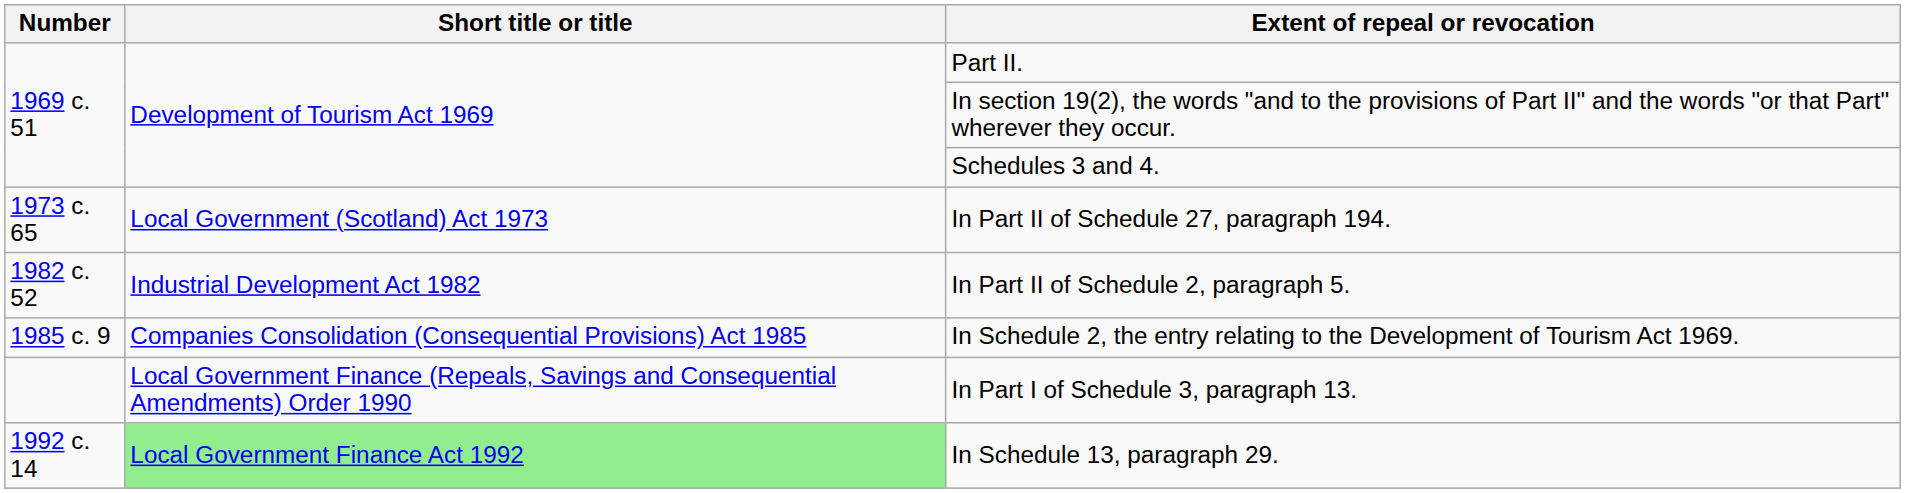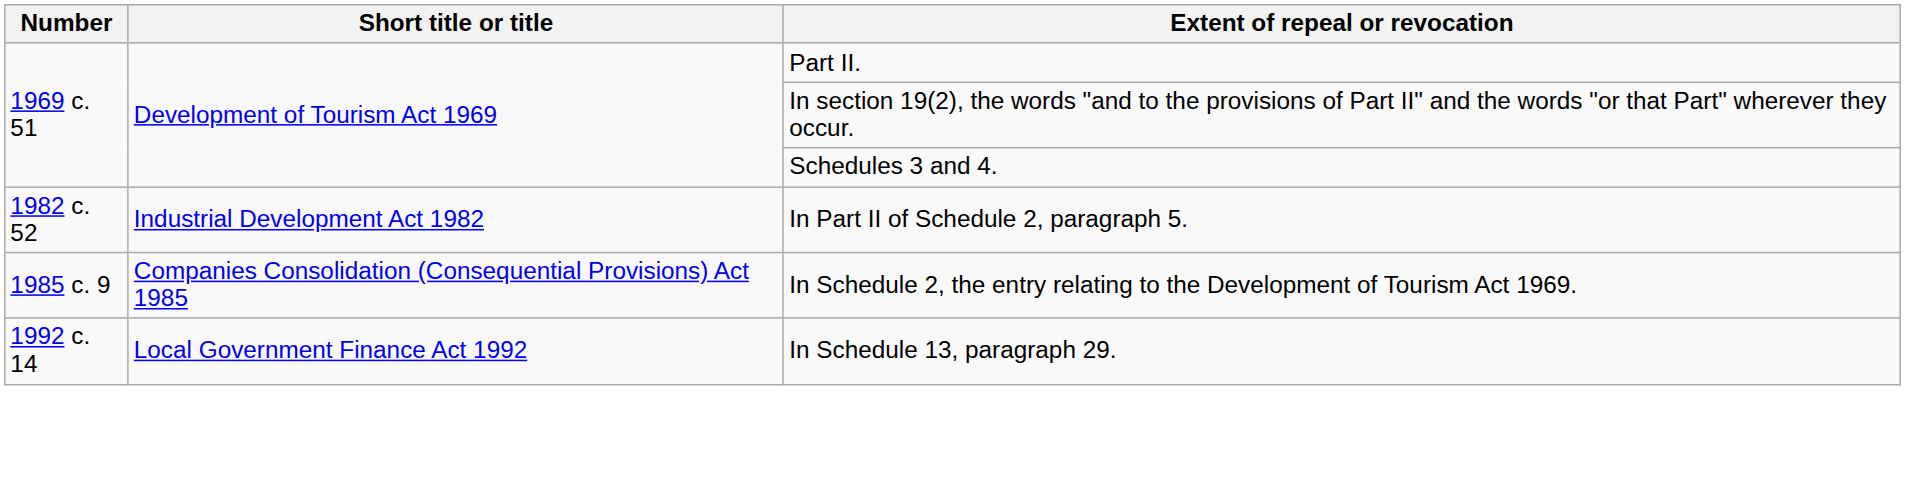 <table class="wikitable">
 <tr>
 <th>Number</th>
 <th>Short title or title</th>
 <th>Extent of repeal or revocation</th>
 </tr>
 <tr>
 <td rowspan=3><a href='#'>1969</a> c. 51</td>
 <td rowspan=3><a href='#'>Development of Tourism Act 1969</a></td>
 <td>Part II.</td>
 </tr>
 <tr>
 <td>In section 19(2), the words "and to the provisions of Part II" and the words "or that Part" wherever they occur.</td>
 </tr>
 <tr>
 <td>Schedules 3 and 4.</td>
 </tr>
 <tr>
-<td><a href='#'>1973</a> c. 65</td>
-<td><a href='#'>Local Government (Scotland) Act 1973</a></td>
-<td>In Part II of Schedule 27, paragraph 194.</td>
-</tr>
-<tr>
 <td><a href='#'>1982</a> c. 52</td>
 <td><a href='#'>Industrial Development Act 1982</a></td>
 <td>In Part II of Schedule 2, paragraph 5.</td>
 </tr>
 <tr>
 <td><a href='#'>1985</a> c. 9</td>
 <td><a href='#'>Companies Consolidation (Consequential Provisions) Act 1985</a></td>
 <td>In Schedule 2, the entry relating to the Development of Tourism Act 1969.</td>
 </tr>
 <tr>
-<td></td>
-<td><a href='#'>Local Government Finance (Repeals, Savings and Consequential Amendments) Order 1990</a></td>
-<td>In Part I of Schedule 3, paragraph 13.</td>
-</tr>
-<tr>
 <td><a href='#'>1992</a> c. 14</td>
-<td style="background: lightgreen;"><a href='#'>Local Government Finance Act 1992</a></td>
+<td><a href='#'>Local Government Finance Act 1992</a></td>
 <td>In Schedule 13, paragraph 29.</td>
 </tr>
 </table>
